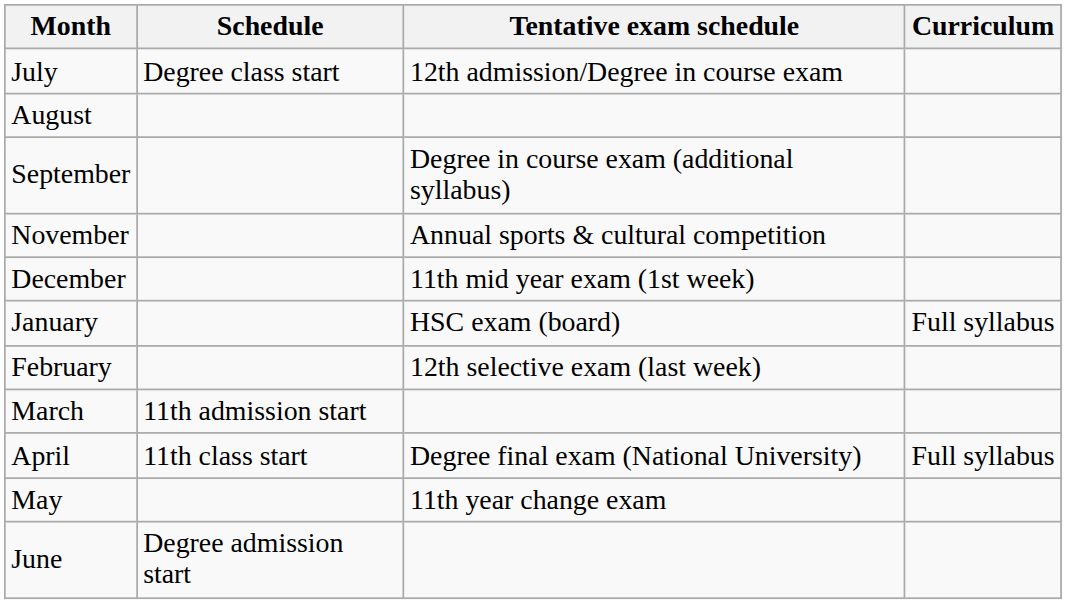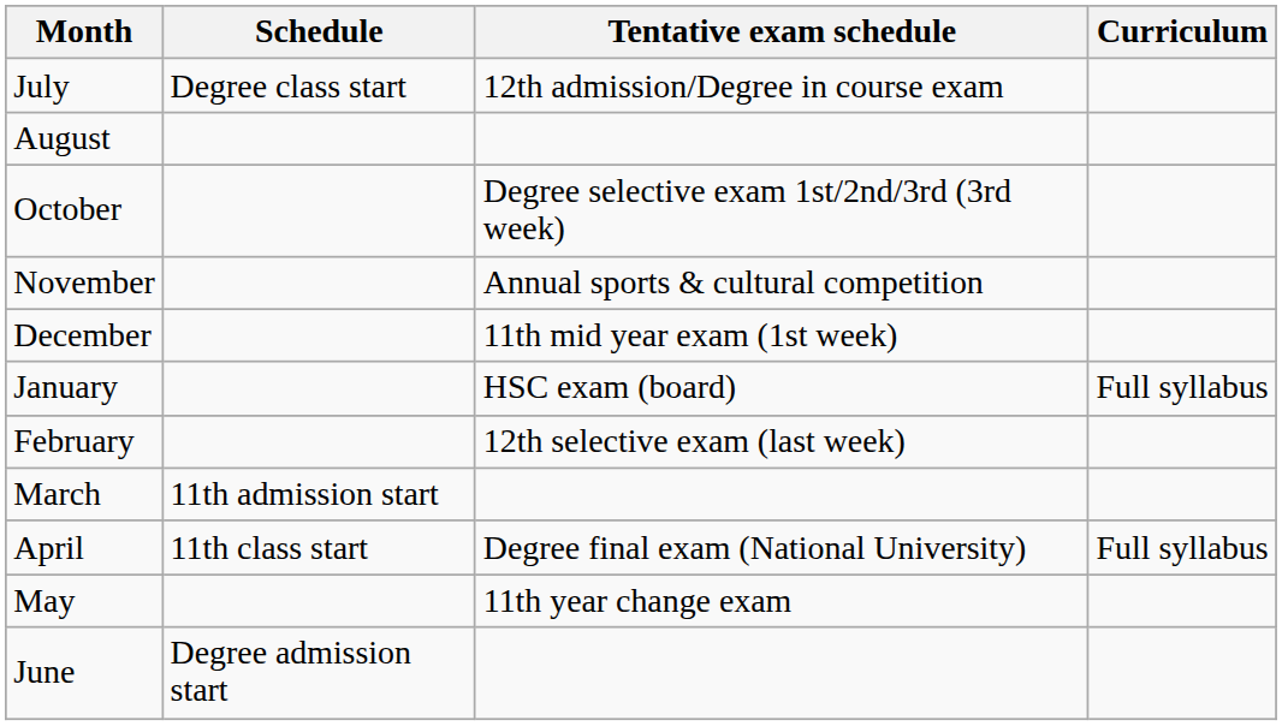 <table class="wikitable">
 <tr>
 <th>Month</th>
 <th>Schedule</th>
 <th>Tentative exam schedule</th>
 <th>Curriculum</th>
 </tr>
 <tr>
 <td>July</td>
 <td>Degree class start</td>
 <td>12th admission/Degree in course exam</td>
 <td></td>
 </tr>
 <tr>
 <td>August</td>
 <td></td>
 <td></td>
 <td></td>
 </tr>
 <tr>
-<td>September</td>
+<td>October</td>
 <td></td>
-<td>Degree in course exam (additional syllabus)</td>
+<td>Degree selective exam 1st/2nd/3rd (3rd week)</td>
 <td></td>
 </tr>
 <tr>
 <td>November</td>
 <td></td>
 <td>Annual sports & cultural competition</td>
 <td></td>
 </tr>
 <tr>
 <td>December</td>
 <td></td>
 <td>11th mid year exam (1st week)</td>
 <td></td>
 </tr>
 <tr>
 <td>January</td>
 <td></td>
 <td>HSC exam (board)</td>
 <td>Full syllabus</td>
 </tr>
 <tr>
 <td>February</td>
 <td></td>
 <td>12th selective exam (last week)</td>
 <td></td>
 </tr>
 <tr>
 <td>March</td>
 <td>11th admission start</td>
 <td></td>
 <td></td>
 </tr>
 <tr>
 <td>April</td>
 <td>11th class start</td>
 <td>Degree final exam (National University)</td>
 <td>Full syllabus</td>
 </tr>
 <tr>
 <td>May</td>
 <td></td>
 <td>11th year change exam</td>
 <td></td>
 </tr>
 <tr>
 <td>June</td>
 <td>Degree admission start</td>
 <td></td>
 <td></td>
 </tr>
 </table>
